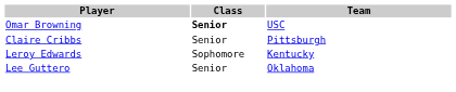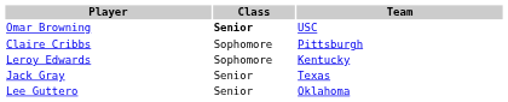 <table style="width:600px" "border:'1' 'solid' 'gray'">
 <tr>
 <th bgcolor="#CCCCCC" style="width:40%">Player</th>
 <th bgcolor="#CCCCCC" style="width:16%">Class</th>
 <th bgcolor="#CCCCCC" style="width:40%">Team</th>
 </tr>
 <tr>
 <td><a href='#'>Omar Browning</a></td>
 <td><strong>Senior</strong></td>
 <td><a href='#'>USC</a></td>
 </tr>
 <tr>
 <td><a href='#'>Claire Cribbs</a></td>
-<td>Senior</td>
+<td>Sophomore</td>
 <td><a href='#'>Pittsburgh</a></td>
 </tr>
 <tr>
 <td><a href='#'>Leroy Edwards</a></td>
 <td>Sophomore</td>
 <td><a href='#'>Kentucky</a></td>
 </tr>
 <tr>
+<td><a href='#'>Jack Gray</a></td>
+<td>Senior</td>
+<td><a href='#'>Texas</a></td>
+</tr>
+<tr>
 <td><a href='#'>Lee Guttero</a></td>
 <td>Senior</td>
 <td><a href='#'>Oklahoma</a></td>
 </tr>
 </table>
